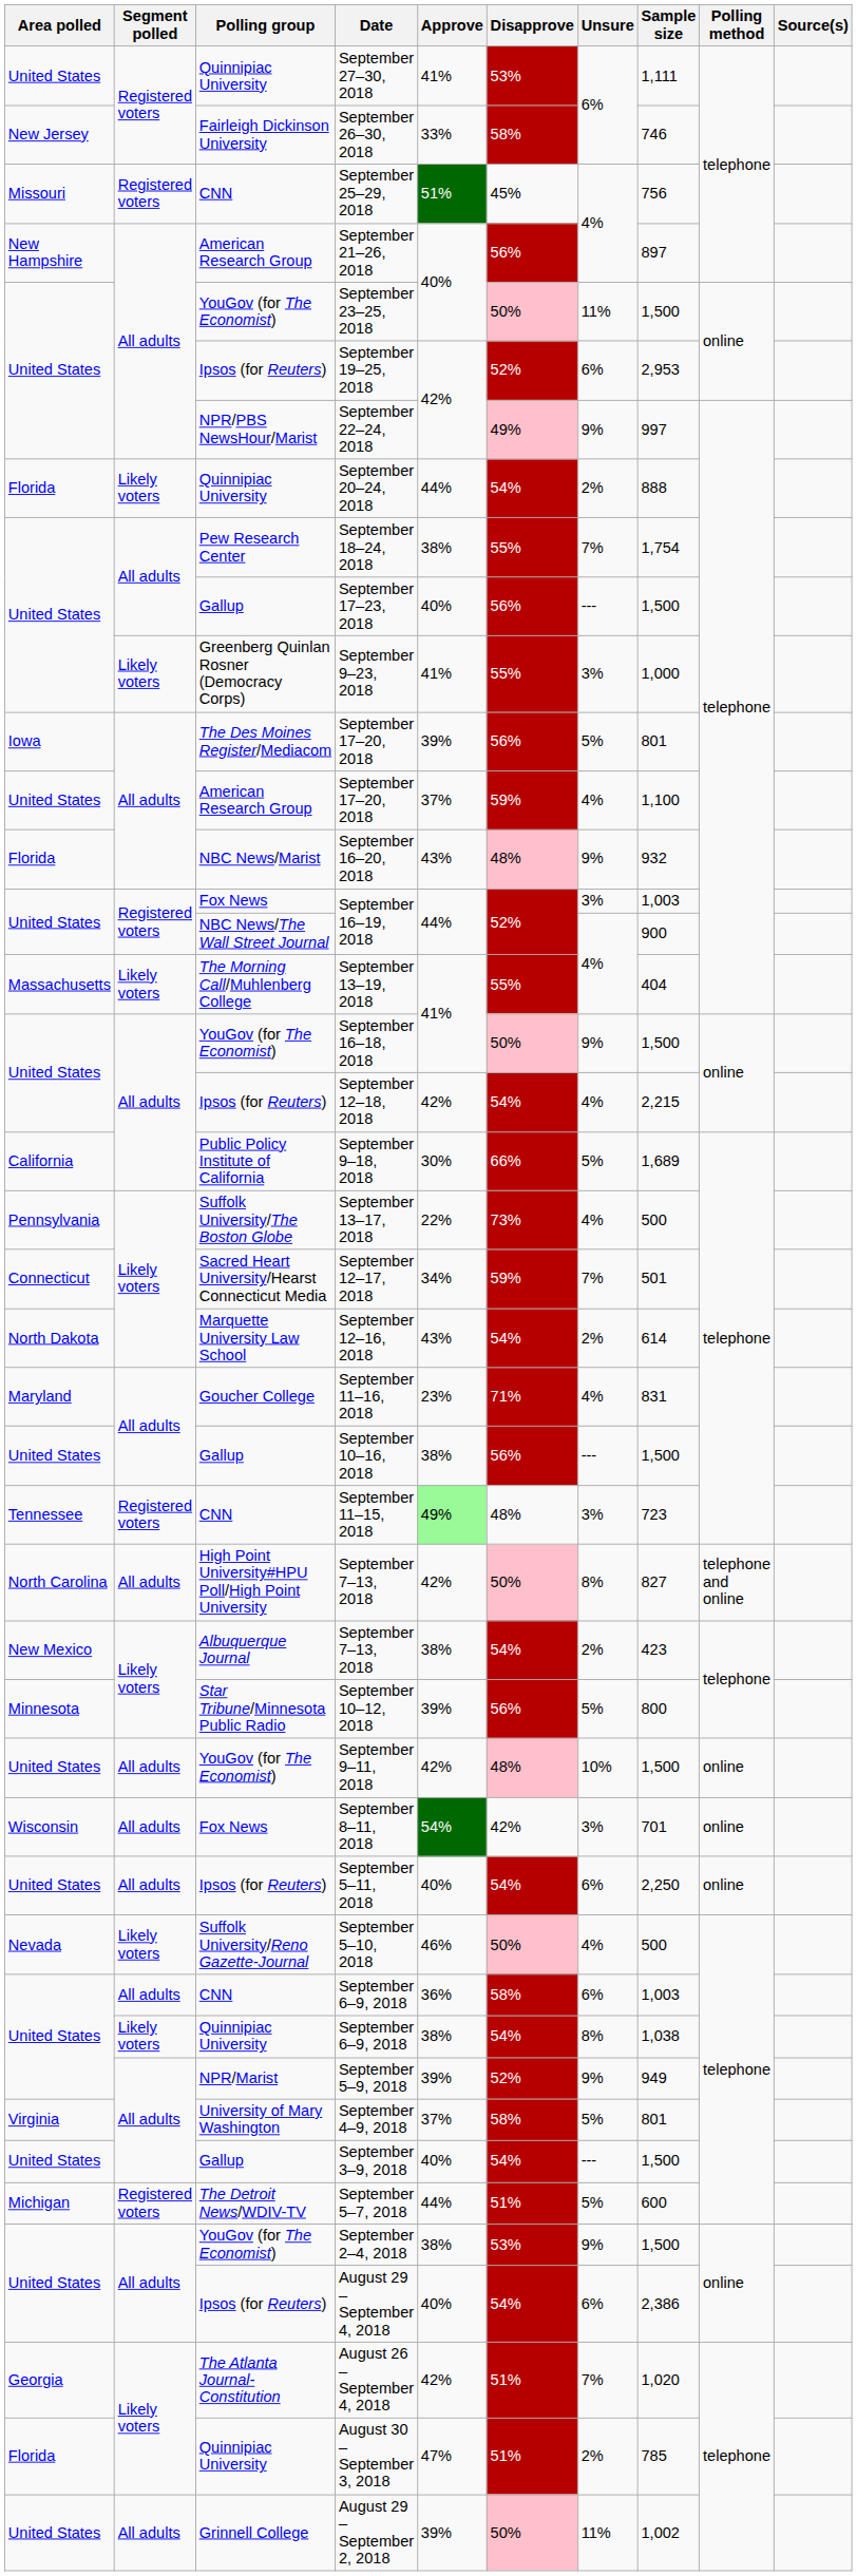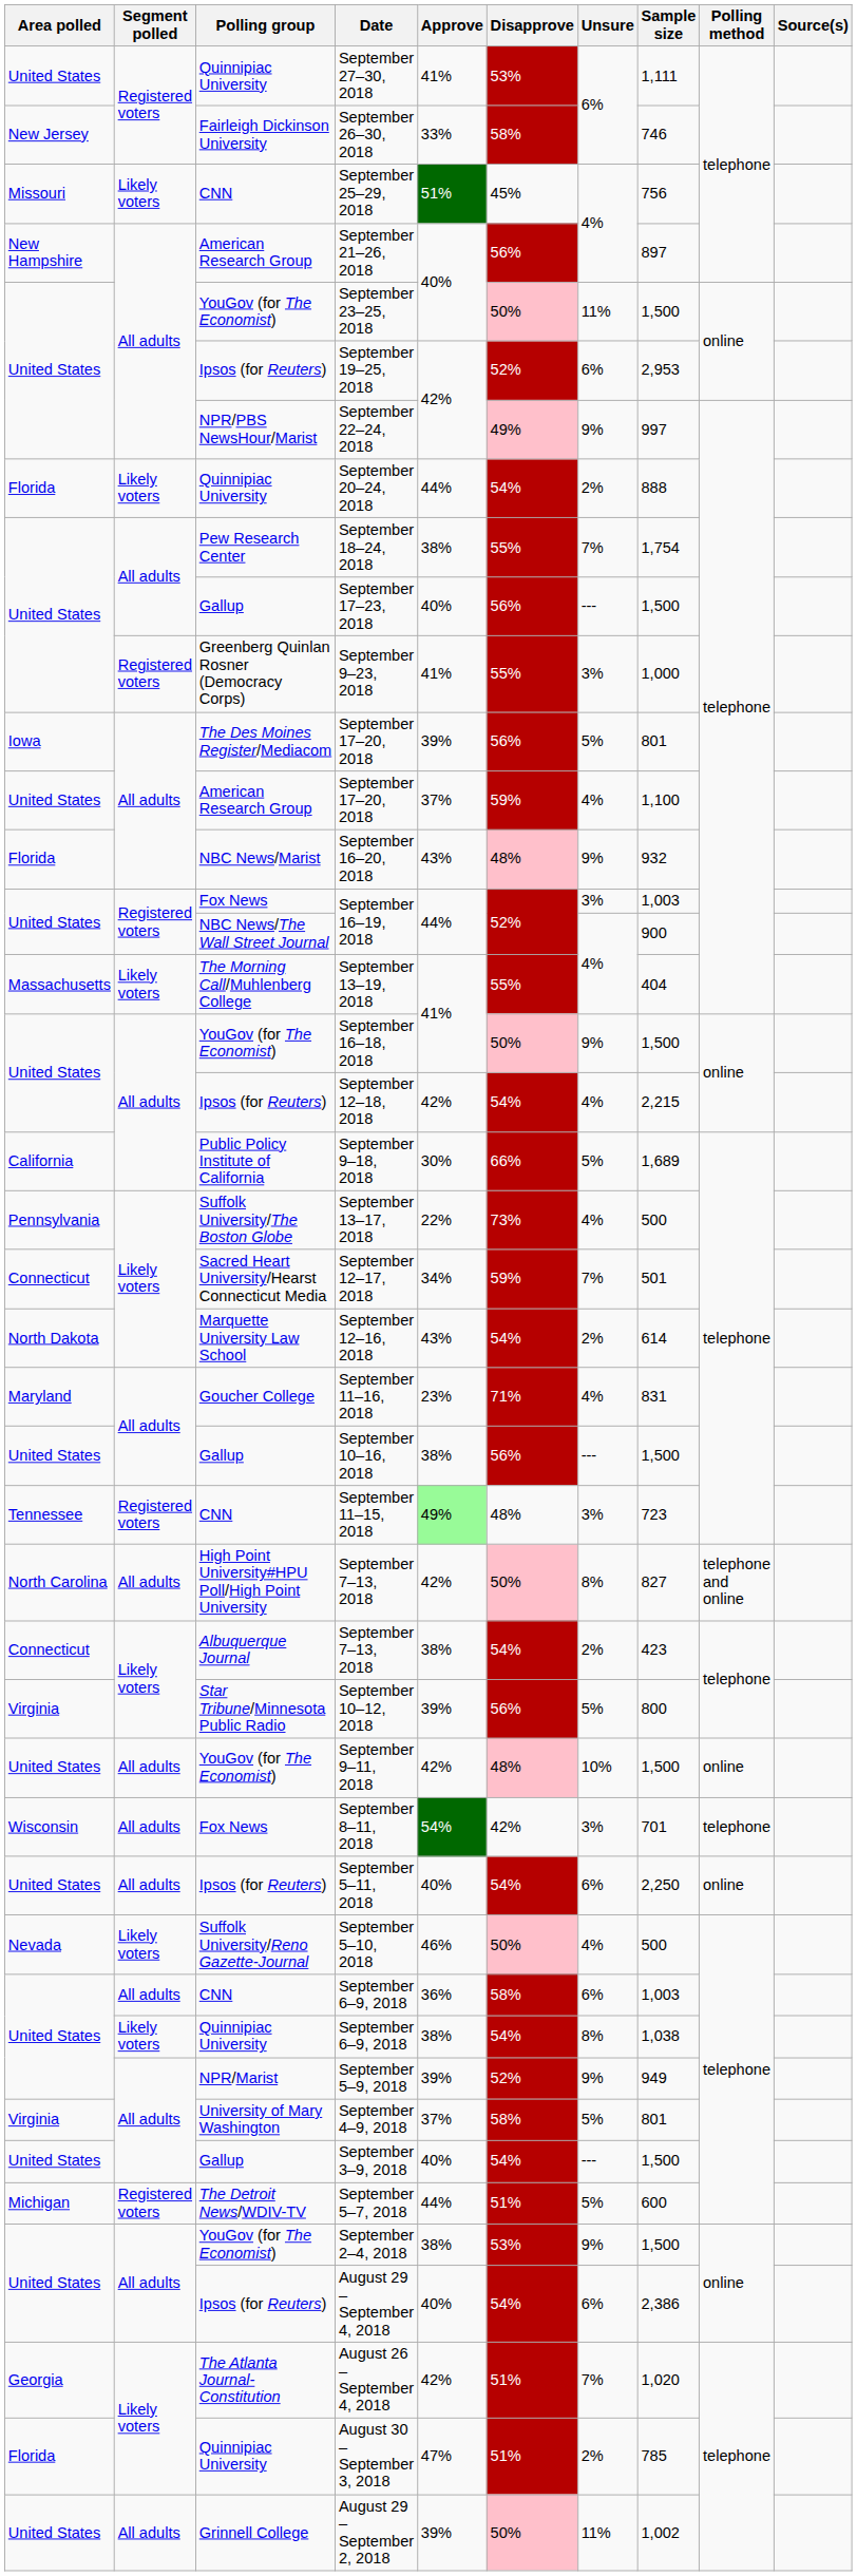 <table class="wikitable sortable" style="width: 75%">
 <tr>
 <th>Area polled</th>
 <th>Segment polled</th>
 <th>Polling group</th>
 <th>Date</th>
 <th>Approve</th>
 <th>Disapprove</th>
 <th>Unsure</th>
 <th>Sample size</th>
 <th>Polling method</th>
 <th>Source(s)</th>
 </tr>
 <tr>
 <td> <a href='#'>United States</a></td>
 <td rowspan="2"><a href='#'>Registered voters</a></td>
 <td><a href='#'>Quinnipiac University</a></td>
 <td>September 27–30, 2018</td>
 <td>41%</td>
 <td style="background:#B60000; color: white">53%</td>
 <td rowspan="2">6%</td>
 <td>1,111</td>
 <td rowspan="4">telephone</td>
 <td></td>
 </tr>
 <tr>
 <td> <a href='#'>New Jersey</a></td>
 <td><a href='#'>Fairleigh Dickinson University</a></td>
 <td>September 26–30, 2018</td>
 <td>33%</td>
 <td style="background:#B60000; color: white">58%</td>
 <td>746</td>
 <td></td>
 </tr>
 <tr>
 <td> <a href='#'>Missouri</a></td>
-<td><a href='#'>Registered voters</a></td>
+<td><a href='#'>Likely voters</a></td>
 <td><a href='#'>CNN</a></td>
 <td>September 25–29, 2018</td>
 <td style="background:#006800; color: white">51%</td>
 <td>45%</td>
 <td rowspan="2">4%</td>
 <td>756</td>
 <td></td>
 </tr>
 <tr>
 <td> <a href='#'>New Hampshire</a></td>
 <td rowspan="4"><a href='#'>All adults</a></td>
 <td><a href='#'>American Research Group</a></td>
 <td>September 21–26, 2018</td>
 <td rowspan="2">40%</td>
 <td style="background:#B60000; color: white">56%</td>
 <td>897</td>
 <td></td>
 </tr>
 <tr>
 <td rowspan="3"> <a href='#'>United States</a></td>
 <td><a href='#'>YouGov</a> (for <em><a href='#'>The Economist</a></em>)</td>
 <td>September 23–25, 2018</td>
 <td style="background: pink; color: black">50%</td>
 <td>11%</td>
 <td>1,500</td>
 <td rowspan="2">online</td>
 <td></td>
 </tr>
 <tr>
 <td><a href='#'>Ipsos</a> (for <em><a href='#'>Reuters</a></em>)</td>
 <td>September 19–25, 2018</td>
 <td rowspan="2">42%</td>
 <td style="background:#B60000; color: white">52%</td>
 <td>6%</td>
 <td>2,953</td>
 <td></td>
 </tr>
 <tr>
 <td><a href='#'>NPR</a>/<a href='#'>PBS NewsHour</a>/<a href='#'>Marist</a></td>
 <td>September 22–24, 2018</td>
 <td style="background: pink; color: black">49%</td>
 <td>9%</td>
 <td>997</td>
 <td rowspan="11">telephone</td>
 <td></td>
 </tr>
 <tr>
 <td> <a href='#'>Florida</a></td>
 <td><a href='#'>Likely voters</a></td>
 <td><a href='#'>Quinnipiac University</a></td>
 <td>September 20–24, 2018</td>
 <td>44%</td>
 <td style="background:#B60000; color: white">54%</td>
 <td>2%</td>
 <td>888</td>
 <td></td>
 </tr>
 <tr>
 <td rowspan="3"> <a href='#'>United States</a></td>
 <td rowspan="2"><a href='#'>All adults</a></td>
 <td><a href='#'>Pew Research Center</a></td>
 <td>September 18–24, 2018</td>
 <td>38%</td>
 <td style="background:#B60000; color: white">55%</td>
 <td>7%</td>
 <td>1,754</td>
 <td></td>
 </tr>
 <tr>
 <td><a href='#'>Gallup</a></td>
 <td>September 17–23, 2018</td>
 <td>40%</td>
 <td style="background:#B60000; color: white">56%</td>
 <td>---</td>
 <td>1,500</td>
 <td></td>
 </tr>
 <tr>
-<td><a href='#'>Likely voters</a></td>
+<td><a href='#'>Registered voters</a></td>
 <td>Greenberg Quinlan Rosner (Democracy Corps)</td>
 <td>September 9–23, 2018</td>
 <td>41%</td>
 <td style="background:#B60000; color: white">55%</td>
 <td>3%</td>
 <td>1,000</td>
 <td></td>
 </tr>
 <tr>
 <td> <a href='#'>Iowa</a></td>
 <td rowspan="3"><a href='#'>All adults</a></td>
 <td><em><a href='#'>The Des Moines Register</a></em>/<a href='#'>Mediacom</a></td>
 <td>September 17–20, 2018</td>
 <td>39%</td>
 <td style="background:#B60000; color: white">56%</td>
 <td>5%</td>
 <td>801</td>
 <td></td>
 </tr>
 <tr>
 <td> <a href='#'>United States</a></td>
 <td><a href='#'>American Research Group</a></td>
 <td>September 17–20, 2018</td>
 <td>37%</td>
 <td style="background:#B60000; color: white">59%</td>
 <td>4%</td>
 <td>1,100</td>
 <td></td>
 </tr>
 <tr>
 <td> <a href='#'>Florida</a></td>
 <td><a href='#'>NBC News</a>/<a href='#'>Marist</a></td>
 <td>September 16–20, 2018</td>
 <td>43%</td>
 <td style="background: pink; color: black">48%</td>
 <td>9%</td>
 <td>932</td>
 <td></td>
 </tr>
 <tr>
 <td rowspan="2"> <a href='#'>United States</a></td>
 <td rowspan="2"><a href='#'>Registered voters</a></td>
 <td><a href='#'>Fox News</a></td>
 <td rowspan="2">September 16–19, 2018</td>
 <td rowspan="2">44%</td>
 <td rowspan="2" style="background:#B60000; color: white">52%</td>
 <td>3%</td>
 <td>1,003</td>
 <td></td>
 </tr>
 <tr>
 <td><a href='#'>NBC News</a>/<em><a href='#'>The Wall Street Journal</a></em></td>
 <td rowspan="2">4%</td>
 <td>900</td>
 <td></td>
 </tr>
 <tr>
 <td> <a href='#'>Massachusetts</a></td>
 <td><a href='#'>Likely voters</a></td>
 <td><em><a href='#'>The Morning Call</a></em>/<a href='#'>Muhlenberg College</a></td>
 <td>September 13–19, 2018</td>
 <td rowspan="2">41%</td>
 <td style="background:#B60000; color: white">55%</td>
 <td>404</td>
 <td></td>
 </tr>
 <tr>
 <td rowspan="2"> <a href='#'>United States</a></td>
 <td rowspan="3"><a href='#'>All adults</a></td>
 <td><a href='#'>YouGov</a> (for <em><a href='#'>The Economist</a></em>)</td>
 <td>September 16–18, 2018</td>
 <td style="background: pink; color: black">50%</td>
 <td>9%</td>
 <td>1,500</td>
 <td rowspan="2">online</td>
 <td></td>
 </tr>
 <tr>
 <td><a href='#'>Ipsos</a> (for <em><a href='#'>Reuters</a></em>)</td>
 <td>September 12–18, 2018</td>
 <td>42%</td>
 <td style="background:#B60000; color: white">54%</td>
 <td>4%</td>
 <td>2,215</td>
 <td></td>
 </tr>
 <tr>
 <td> <a href='#'>California</a></td>
 <td><a href='#'>Public Policy Institute of California</a></td>
 <td>September 9–18, 2018</td>
 <td>30%</td>
 <td style="background:#B60000; color: white">66%</td>
 <td>5%</td>
 <td>1,689</td>
 <td rowspan="7">telephone</td>
 <td></td>
 </tr>
 <tr>
 <td> <a href='#'>Pennsylvania</a></td>
 <td rowspan="3"><a href='#'>Likely voters</a></td>
 <td><a href='#'>Suffolk University</a>/<em><a href='#'>The Boston Globe</a></em></td>
 <td>September 13–17, 2018</td>
 <td>22%</td>
 <td style="background:#B60000; color: white">73%</td>
 <td>4%</td>
 <td>500</td>
 <td></td>
 </tr>
 <tr>
 <td> <a href='#'>Connecticut</a></td>
 <td><a href='#'>Sacred Heart University</a>/Hearst Connecticut Media</td>
 <td>September 12–17, 2018</td>
 <td>34%</td>
 <td style="background:#B60000; color: white">59%</td>
 <td>7%</td>
 <td>501</td>
 <td></td>
 </tr>
 <tr>
 <td> <a href='#'>North Dakota</a></td>
 <td><a href='#'>Marquette University Law School</a></td>
 <td>September 12–16, 2018</td>
 <td>43%</td>
 <td style="background:#B60000; color: white">54%</td>
 <td>2%</td>
 <td>614</td>
 <td></td>
 </tr>
 <tr>
 <td> <a href='#'>Maryland</a></td>
 <td rowspan="2"><a href='#'>All adults</a></td>
 <td><a href='#'>Goucher College</a></td>
 <td>September 11–16, 2018</td>
 <td>23%</td>
 <td style="background:#B60000; color: white">71%</td>
 <td>4%</td>
 <td>831</td>
 <td></td>
 </tr>
 <tr>
 <td> <a href='#'>United States</a></td>
 <td><a href='#'>Gallup</a></td>
 <td>September 10–16, 2018</td>
 <td>38%</td>
 <td style="background:#B60000; color: white">56%</td>
 <td>---</td>
 <td>1,500</td>
 <td></td>
 </tr>
 <tr>
 <td> <a href='#'>Tennessee</a></td>
 <td><a href='#'>Registered voters</a></td>
 <td><a href='#'>CNN</a></td>
 <td>September 11–15, 2018</td>
 <td style="background: PaleGreen; color: black">49%</td>
 <td>48%</td>
 <td>3%</td>
 <td>723</td>
 <td></td>
 </tr>
 <tr>
 <td> <a href='#'>North Carolina</a></td>
 <td><a href='#'>All adults</a></td>
 <td><a href='#'>High Point University#HPU Poll</a>/<a href='#'>High Point University</a></td>
 <td>September 7–13, 2018</td>
 <td>42%</td>
 <td style="background: pink; color: black">50%</td>
 <td>8%</td>
 <td>827</td>
 <td>telephone and online</td>
 <td></td>
 </tr>
 <tr>
-<td> <a href='#'>New Mexico</a></td>
+<td> <a href='#'>Connecticut</a></td>
 <td rowspan="2"><a href='#'>Likely voters</a></td>
 <td><em><a href='#'>Albuquerque Journal</a></em></td>
 <td>September 7–13, 2018</td>
 <td>38%</td>
 <td style="background:#B60000; color: white">54%</td>
 <td>2%</td>
 <td>423</td>
 <td rowspan="2">telephone</td>
 <td></td>
 </tr>
 <tr>
-<td> <a href='#'>Minnesota</a></td>
+<td> <a href='#'>Virginia</a></td>
 <td><em><a href='#'>Star Tribune</a></em>/<a href='#'>Minnesota Public Radio</a></td>
 <td>September 10–12, 2018</td>
 <td>39%</td>
 <td style="background:#B60000; color: white">56%</td>
 <td>5%</td>
 <td>800</td>
 <td></td>
 </tr>
 <tr>
 <td> <a href='#'>United States</a></td>
 <td><a href='#'>All adults</a></td>
 <td><a href='#'>YouGov</a> (for <em><a href='#'>The Economist</a></em>)</td>
 <td>September 9–11, 2018</td>
 <td>42%</td>
 <td style="background: pink; color: black">48%</td>
 <td>10%</td>
 <td>1,500</td>
 <td>online</td>
 <td></td>
 </tr>
 <tr>
 <td> <a href='#'>Wisconsin</a></td>
 <td><a href='#'>All adults</a></td>
 <td><a href='#'>Fox News</a></td>
 <td>September 8–11, 2018</td>
 <td style="background:#006800; color: white">54%</td>
 <td>42%</td>
 <td>3%</td>
 <td>701</td>
-<td>online</td>
+<td>telephone</td>
 <td></td>
 </tr>
 <tr>
 <td> <a href='#'>United States</a></td>
 <td><a href='#'>All adults</a></td>
 <td><a href='#'>Ipsos</a> (for <em><a href='#'>Reuters</a></em>)</td>
 <td>September 5–11, 2018</td>
 <td>40%</td>
 <td style="background:#B60000; color: white">54%</td>
 <td>6%</td>
 <td>2,250</td>
 <td>online</td>
 <td></td>
 </tr>
 <tr>
 <td> <a href='#'>Nevada</a></td>
 <td><a href='#'>Likely voters</a></td>
 <td><a href='#'>Suffolk University</a>/<em><a href='#'>Reno Gazette-Journal</a></em></td>
 <td>September 5–10, 2018</td>
 <td>46%</td>
 <td style="background: pink; color: black">50%</td>
 <td>4%</td>
 <td>500</td>
 <td rowspan="7">telephone</td>
 <td></td>
 </tr>
 <tr>
 <td rowspan="3"> <a href='#'>United States</a></td>
 <td><a href='#'>All adults</a></td>
 <td><a href='#'>CNN</a></td>
 <td>September 6–9, 2018</td>
 <td>36%</td>
 <td style="background:#B60000; color: white">58%</td>
 <td>6%</td>
 <td>1,003</td>
 <td></td>
 </tr>
 <tr>
 <td><a href='#'>Likely voters</a></td>
 <td><a href='#'>Quinnipiac University</a></td>
 <td>September 6–9, 2018</td>
 <td>38%</td>
 <td style="background:#B60000; color: white">54%</td>
 <td>8%</td>
 <td>1,038</td>
 <td></td>
 </tr>
 <tr>
 <td rowspan="3"><a href='#'>All adults</a></td>
 <td><a href='#'>NPR</a>/<a href='#'>Marist</a></td>
 <td>September 5–9, 2018</td>
 <td>39%</td>
 <td style="background:#B60000; color: white">52%</td>
 <td>9%</td>
 <td>949</td>
 <td></td>
 </tr>
 <tr>
 <td> <a href='#'>Virginia</a></td>
 <td><a href='#'>University of Mary Washington</a></td>
 <td>September 4–9, 2018</td>
 <td>37%</td>
 <td style="background:#B60000; color: white">58%</td>
 <td>5%</td>
 <td>801</td>
 <td></td>
 </tr>
 <tr>
 <td> <a href='#'>United States</a></td>
 <td><a href='#'>Gallup</a></td>
 <td>September 3–9, 2018</td>
 <td>40%</td>
 <td style="background:#B60000; color: white">54%</td>
 <td>---</td>
 <td>1,500</td>
 <td></td>
 </tr>
 <tr>
 <td> <a href='#'>Michigan</a></td>
 <td><a href='#'>Registered voters</a></td>
 <td><em><a href='#'>The Detroit News</a></em>/<a href='#'>WDIV-TV</a></td>
 <td>September 5–7, 2018</td>
 <td>44%</td>
 <td style="background:#B60000; color: white">51%</td>
 <td>5%</td>
 <td>600</td>
 <td></td>
 </tr>
 <tr>
 <td rowspan="2"> <a href='#'>United States</a></td>
 <td rowspan="2"><a href='#'>All adults</a></td>
 <td><a href='#'>YouGov</a> (for <em><a href='#'>The Economist</a></em>)</td>
 <td>September 2–4, 2018</td>
 <td>38%</td>
 <td style="background:#B60000; color: white">53%</td>
 <td>9%</td>
 <td>1,500</td>
 <td rowspan="2">online</td>
 <td></td>
 </tr>
 <tr>
 <td><a href='#'>Ipsos</a> (for <em><a href='#'>Reuters</a></em>)</td>
 <td>August 29 – September 4, 2018</td>
 <td>40%</td>
 <td style="background:#B60000; color: white">54%</td>
 <td>6%</td>
 <td>2,386</td>
 <td></td>
 </tr>
 <tr>
 <td> <a href='#'>Georgia</a></td>
 <td rowspan="2"><a href='#'>Likely voters</a></td>
 <td><em><a href='#'>The Atlanta Journal-Constitution</a></em></td>
 <td>August 26 – September 4, 2018</td>
 <td>42%</td>
 <td style="background:#B60000; color: white">51%</td>
 <td>7%</td>
 <td>1,020</td>
 <td rowspan="3">telephone</td>
 <td></td>
 </tr>
 <tr>
 <td> <a href='#'>Florida</a></td>
 <td><a href='#'>Quinnipiac University</a></td>
 <td>August 30 – September 3, 2018</td>
 <td>47%</td>
 <td style="background:#B60000; color: white">51%</td>
 <td>2%</td>
 <td>785</td>
 <td></td>
 </tr>
 <tr>
 <td> <a href='#'>United States</a></td>
 <td><a href='#'>All adults</a></td>
 <td><a href='#'>Grinnell College</a></td>
 <td>August 29 – September 2, 2018</td>
 <td>39%</td>
 <td style="background: pink; color: black">50%</td>
 <td>11%</td>
 <td>1,002</td>
 <td></td>
 </tr>
 </table>
